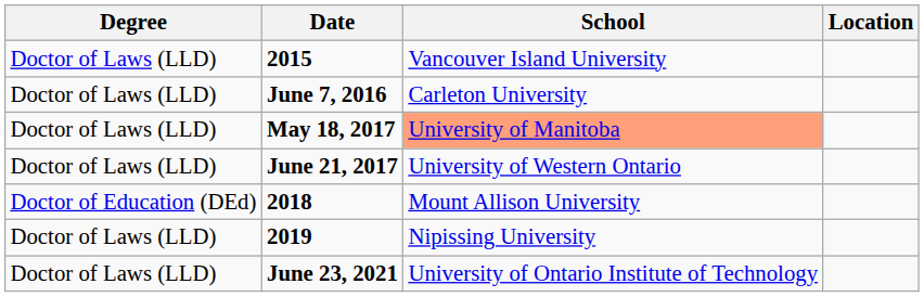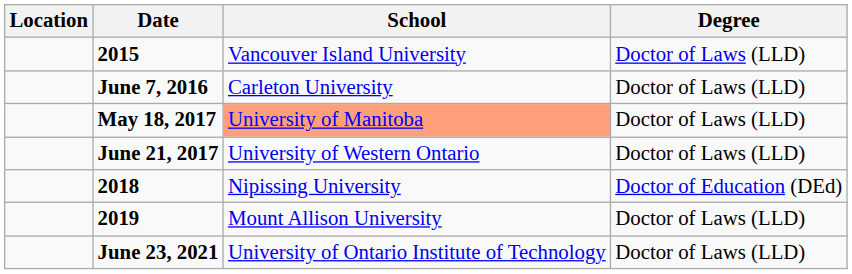 <table class="wikitable">
 <tr>
-<th>Degree</th>
+<th>Location</th>
 <th>Date</th>
 <th>School</th>
-<th>Location</th>
+<th>Degree</th>
 </tr>
 <tr>
-<td><a href='#'>Doctor of Laws</a> (LLD)</td>
+<td></td>
 <td><strong>2015</strong></td>
 <td><a href='#'>Vancouver Island University</a></td>
-<td></td>
+<td><a href='#'>Doctor of Laws</a> (LLD)</td>
 </tr>
 <tr>
-<td>Doctor of Laws (LLD)</td>
+<td></td>
 <td><strong>June 7, 2016</strong></td>
 <td><a href='#'>Carleton University</a></td>
-<td></td>
+<td>Doctor of Laws (LLD)</td>
 </tr>
 <tr>
-<td>Doctor of Laws (LLD)</td>
+<td></td>
 <td><strong>May 18, 2017</strong></td>
 <td style="background: lightsalmon;"><a href='#'>University of Manitoba</a></td>
-<td></td>
+<td>Doctor of Laws (LLD)</td>
 </tr>
 <tr>
-<td>Doctor of Laws (LLD)</td>
+<td></td>
 <td><strong>June 21, 2017</strong></td>
 <td><a href='#'>University of Western Ontario</a></td>
-<td></td>
+<td>Doctor of Laws (LLD)</td>
 </tr>
 <tr>
+<td></td>
+<td><strong>2018</strong></td>
+<td><a href='#'>Nipissing University</a></td>
 <td><a href='#'>Doctor of Education</a> (DEd) </td>
-<td><strong>2018</strong></td>
-<td><a href='#'>Mount Allison University</a></td>
-<td></td>
 </tr>
 <tr>
+<td></td>
+<td><strong>2019</strong></td>
+<td><a href='#'>Mount Allison University</a></td>
 <td>Doctor of Laws (LLD) </td>
-<td><strong>2019</strong></td>
-<td><a href='#'>Nipissing University</a></td>
-<td></td>
 </tr>
 <tr>
-<td>Doctor of Laws (LLD) </td>
+<td></td>
 <td><strong>June 23, 2021</strong></td>
 <td><a href='#'>University of Ontario Institute of Technology</a></td>
-<td></td>
+<td>Doctor of Laws (LLD) </td>
 </tr>
 </table>
